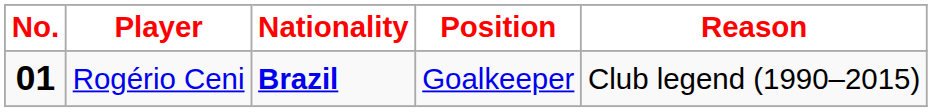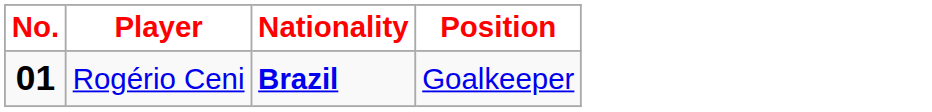 <table class="wikitable" style="font-size:100%; text-align: center;">
 <tr>
 <th style="color:#FE0000; background:white;""width:30px;">No.</th>
 <th style="color:#FE0000; background:white;""width:125px;">Player</th>
 <th style="color:#FE0000; background:white;""width:100px;">Nationality</th>
 <th style="color:#FE0000; background:white;""width:150px;">Position</th>
-<th style="color:#FE0000; background:white;""width:150px;">Reason</th>
 </tr>
 <tr>
 <td><big><strong>01</strong></big></td>
 <td align=left><a href='#'>Rogério Ceni</a></td>
 <td align=left><strong> <a href='#'>Brazil</a></strong></td>
 <td><a href='#'>Goalkeeper</a></td>
-<td>Club legend (1990–2015)</td>
 </tr>
 </table>
